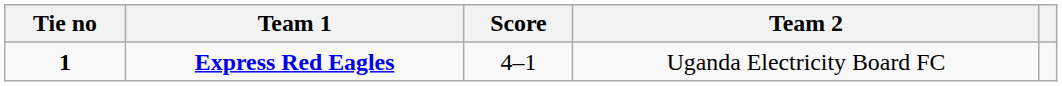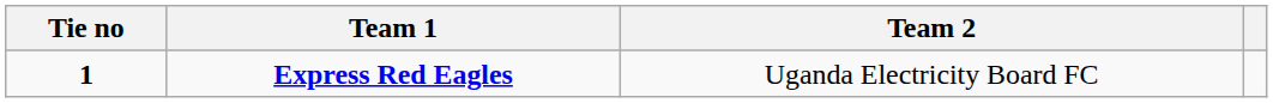 <table class="wikitable" style="text-align:center; width:80%; font-size:100%">
 <tr>
 <th style= width="80px">Tie no</th>
 <th style= width="300px">Team 1</th>
-<th style= width="80px">Score</th>
 <th style= width="300px">Team 2</th>
 <th style= width="300px"></th>
 </tr>
 <tr>
 <td><strong>1</strong></td>
 <td><strong><a href='#'>Express Red Eagles</a></strong></td>
-<td>4–1</td>
 <td>Uganda Electricity Board FC</td>
 <td></td>
 </tr>
 </table>
